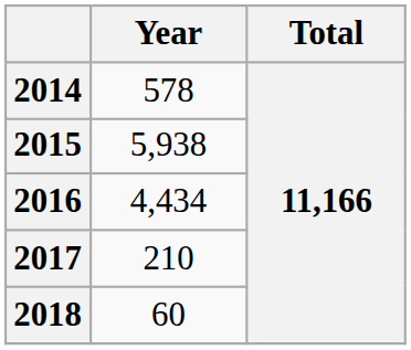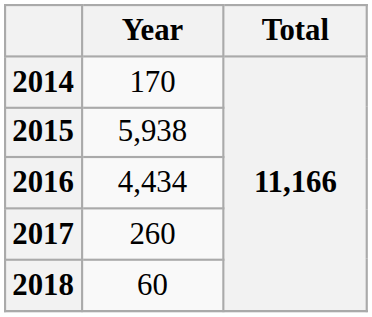 <table class="wikitable" style="font-size: 90%; text-align: center">
 <tr>
 <th></th>
 <th width="60px">Year</th>
 <th width="60px">Total</th>
 </tr>
 <tr>
 <th>2014</th>
-<td>578</td>
+<td>170</td>
 <th rowspan="5">11,166</th>
 </tr>
 <tr>
 <th>2015</th>
 <td>5,938</td>
 </tr>
 <tr>
 <th>2016</th>
 <td>4,434</td>
 </tr>
 <tr>
 <th>2017</th>
-<td>210</td>
+<td>260</td>
 </tr>
 <tr>
 <th>2018</th>
 <td>60</td>
 </tr>
 <tr>
 </tr>
 </table>
